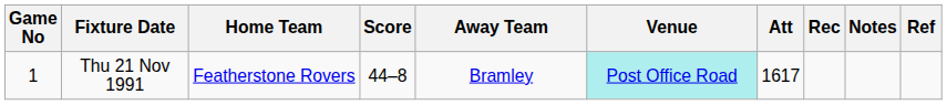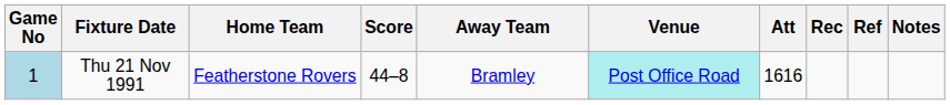 <table class="wikitable" style="text-align:center;">
 <tr>
 <th width=10 abbr="No">Game No</th>
 <th width=110 abbr="Date">Fixture Date</th>
 <th width=150 abbr="Home Team">Home Team</th>
 <th width=40 abbr="Score">Score</th>
 <th width=150 abbr="Away Team">Away Team</th>
 <th width=150 abbr="Venue">Venue</th>
 <th width=30 abbr="Att">Att</th>
 <th width=30 abbr="Rec">Rec</th>
+<th width=30 abbr="Ref">Ref</th>
 <th width=20 abbr="Notes">Notes</th>
-<th width=30 abbr="Ref">Ref</th>
 </tr>
 <tr>
-<td>1</td>
+<td style="background: lightblue;">1</td>
 <td>Thu 21 Nov 1991</td>
 <td><a href='#'>Featherstone Rovers</a></td>
 <td>44–8</td>
 <td><a href='#'>Bramley</a></td>
 <td style="background: paleturquoise;"><a href='#'>Post Office Road</a></td>
-<td>1617</td>
+<td>1616</td>
 <td></td>
 <td></td>
 <td></td>
 </tr>
 </table>
